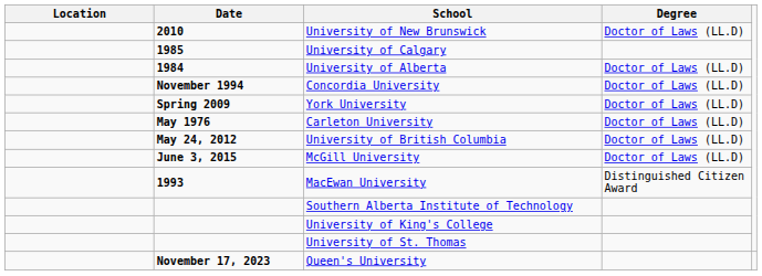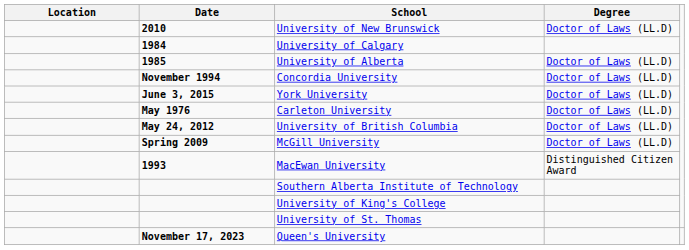 <table class="wikitable" style="width:100%;">
 <tr>
 <th style="width:20%;">Location</th>
 <th style="width:20%;">Date</th>
 <th style="width:40%;">School</th>
 <th style="width:20%;">Degree</th>
 </tr>
 <tr>
 <td></td>
 <td><strong>2010</strong></td>
 <td><a href='#'>University of New Brunswick</a></td>
 <td><a href='#'>Doctor of Laws</a> (LL.D)</td>
 </tr>
 <tr>
 <td></td>
-<td><strong>1985</strong></td>
+<td><strong>1984</strong></td>
 <td><a href='#'>University of Calgary</a></td>
 <td></td>
 </tr>
 <tr>
 <td></td>
-<td><strong>1984</strong></td>
+<td><strong>1985</strong></td>
 <td><a href='#'>University of Alberta</a></td>
 <td><a href='#'>Doctor of Laws</a> (LL.D)</td>
 </tr>
 <tr>
 <td></td>
 <td><strong>November 1994</strong></td>
 <td><a href='#'>Concordia University</a></td>
 <td><a href='#'>Doctor of Laws</a> (LL.D)</td>
 </tr>
 <tr>
 <td></td>
-<td><strong>Spring 2009</strong></td>
+<td><strong>June 3, 2015</strong></td>
 <td><a href='#'>York University</a></td>
 <td><a href='#'>Doctor of Laws</a> (LL.D)</td>
 </tr>
 <tr>
 <td></td>
 <td><strong>May 1976</strong></td>
 <td><a href='#'>Carleton University</a></td>
 <td><a href='#'>Doctor of Laws</a> (LL.D)</td>
 </tr>
 <tr>
 <td></td>
 <td><strong>May 24, 2012</strong></td>
 <td><a href='#'>University of British Columbia</a></td>
 <td><a href='#'>Doctor of Laws</a> (LL.D)</td>
 </tr>
 <tr>
 <td></td>
-<td><strong>June 3, 2015</strong></td>
+<td><strong>Spring 2009</strong></td>
 <td><a href='#'>McGill University</a></td>
 <td><a href='#'>Doctor of Laws</a> (LL.D)</td>
 </tr>
 <tr>
 <td></td>
 <td><strong>1993</strong></td>
 <td><a href='#'>MacEwan University</a></td>
 <td>Distinguished Citizen Award</td>
 </tr>
 <tr>
 <td></td>
 <td><strong></strong></td>
 <td><a href='#'>Southern Alberta Institute of Technology</a></td>
 <td></td>
 </tr>
 <tr>
 <td></td>
 <td><strong></strong></td>
 <td><a href='#'>University of King's College</a></td>
 <td></td>
 </tr>
 <tr>
 <td></td>
 <td><strong></strong></td>
 <td><a href='#'>University of St. Thomas</a></td>
 <td></td>
 </tr>
 <tr>
 <td></td>
 <td><strong>November 17, 2023</strong></td>
 <td><a href='#'>Queen's University</a></td>
 <td></td>
 <td></td>
 </tr>
 </table>
